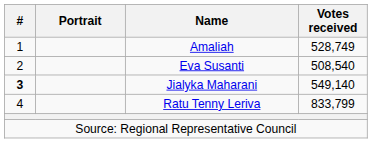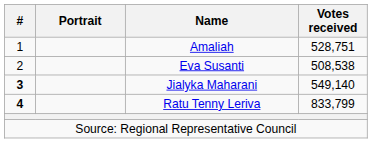 <table class="wikitable sortable" style="text-align:center; font-size: 0.9em;">
 <tr>
 <th width="30">#</th>
 <th width="100">Portrait</th>
 <th width="200">Name</th>
 <th width="75">Votes received</th>
 </tr>
 <tr>
 <td>1</td>
 <td></td>
 <td><a href='#'>Amaliah</a></td>
-<td>528,749</td>
+<td>528,751</td>
 </tr>
 <tr>
 <td>2</td>
 <td></td>
 <td><a href='#'>Eva Susanti</a></td>
-<td>508,540</td>
+<td>508,538</td>
 </tr>
 <tr>
 <td><strong>3</strong></td>
 <td></td>
 <td><a href='#'>Jialyka Maharani</a></td>
 <td>549,140</td>
 </tr>
 <tr>
-<td>4</td>
+<td><strong>4</strong></td>
 <td></td>
 <td><a href='#'>Ratu Tenny Leriva</a></td>
 <td>833,799</td>
 </tr>
 <tr>
 <th colspan="8"></th>
 </tr>
 <tr>
 <td colspan="8">Source: Regional Representative Council</td>
 </tr>
 </table>
